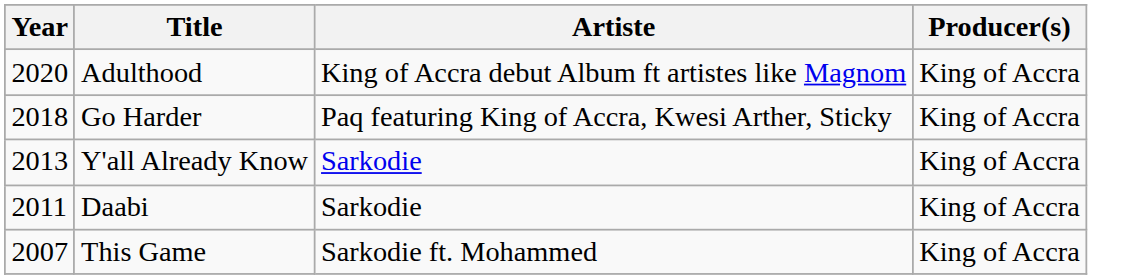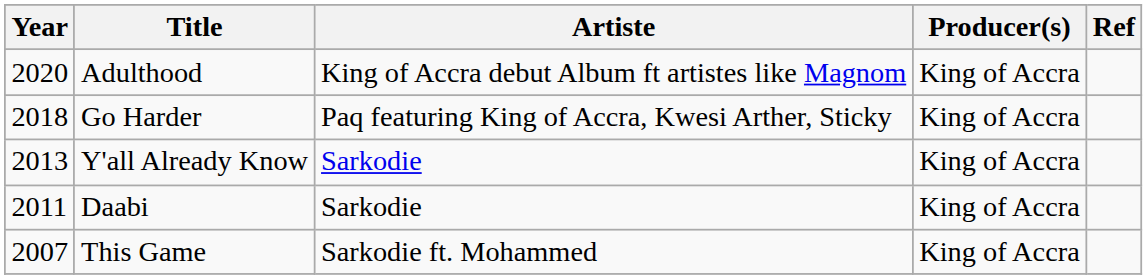 <table class="wikitable">
 <tr>
 <th>Year</th>
 <th>Title</th>
 <th>Artiste</th>
 <th>Producer(s)</th>
+<th>Ref</th>
 </tr>
 <tr>
 <td>2020</td>
 <td>Adulthood</td>
 <td>King of Accra debut Album ft artistes like <a href='#'>Magnom</a></td>
 <td>King of Accra</td>
+<td></td>
 </tr>
 <tr>
 <td>2018</td>
 <td>Go Harder</td>
 <td>Paq featuring King of Accra, Kwesi Arther, Sticky</td>
 <td>King of Accra</td>
+<td></td>
 </tr>
 <tr>
 <td>2013</td>
 <td>Y'all Already Know</td>
 <td><a href='#'>Sarkodie</a></td>
 <td>King of Accra</td>
+<td></td>
 </tr>
 <tr>
 <td>2011</td>
 <td>Daabi</td>
 <td>Sarkodie</td>
 <td>King of Accra</td>
+<td></td>
 </tr>
 <tr>
 <td>2007</td>
 <td>This Game</td>
 <td>Sarkodie ft. Mohammed</td>
 <td>King of Accra</td>
+<td></td>
 </tr>
 </table>
